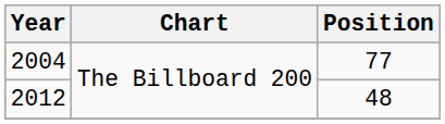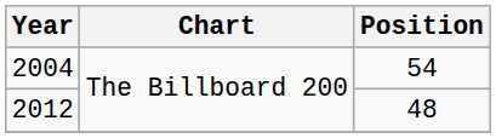 <table class="wikitable">
 <tr>
 <th>Year</th>
 <th>Chart</th>
 <th>Position</th>
 </tr>
 <tr>
 <td>2004</td>
 <td rowspan="2">The Billboard 200</td>
-<td align="center">77</td>
+<td align="center">54</td>
 </tr>
 <tr>
 <td>2012</td>
 <td align="center">48</td>
 </tr>
 <tr>
 </tr>
 </table>
